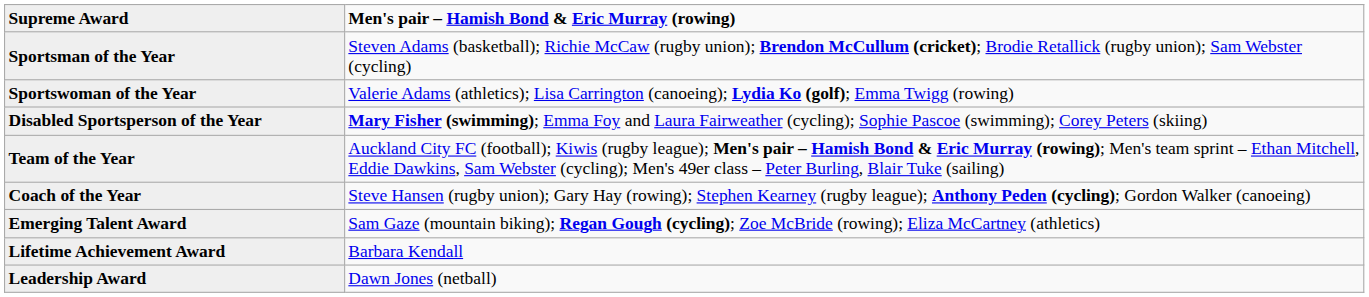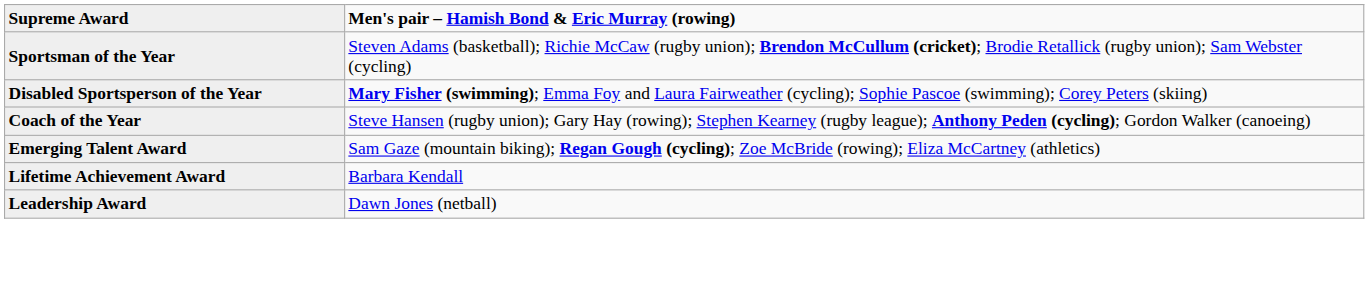 <table class=wikitable>
 <tr>
 <td style="background:#efefef; vertical-align:top;"><strong>Supreme Award</strong></td>
 <td><strong>Men's pair – <a href='#'>Hamish Bond</a> & <a href='#'>Eric Murray</a> (rowing)</strong></td>
 </tr>
 <tr>
 <td style="background:#efefef;"><strong>Sportsman of the Year</strong></td>
 <td><a href='#'>Steven Adams</a> (basketball); <a href='#'>Richie McCaw</a> (rugby union); <strong><a href='#'>Brendon McCullum</a> (cricket)</strong>; <a href='#'>Brodie Retallick</a> (rugby union); <a href='#'>Sam Webster</a> (cycling)</td>
 </tr>
 <tr>
-<td style="background:#efefef;"><strong>Sportswoman of the Year</strong></td>
-<td><a href='#'>Valerie Adams</a> (athletics); <a href='#'>Lisa Carrington</a> (canoeing); <strong><a href='#'>Lydia Ko</a> (golf)</strong>; <a href='#'>Emma Twigg</a> (rowing)</td>
-</tr>
-<tr>
 <td style="background:#efefef;"><strong>Disabled Sportsperson of the Year</strong></td>
 <td><strong><a href='#'>Mary Fisher</a> (swimming)</strong>; <a href='#'>Emma Foy</a> and <a href='#'>Laura Fairweather</a> (cycling); <a href='#'>Sophie Pascoe</a> (swimming); <a href='#'>Corey Peters</a> (skiing)</td>
-</tr>
-<tr>
-<td style="background:#efefef;"><strong>Team of the Year</strong></td>
-<td><a href='#'>Auckland City FC</a> (football); <a href='#'>Kiwis</a> (rugby league); <strong>Men's pair – <a href='#'>Hamish Bond</a> & <a href='#'>Eric Murray</a> (rowing)</strong>; Men's team sprint – <a href='#'>Ethan Mitchell</a>, <a href='#'>Eddie Dawkins</a>, <a href='#'>Sam Webster</a> (cycling); Men's 49er class – <a href='#'>Peter Burling</a>, <a href='#'>Blair Tuke</a> (sailing)</td>
 </tr>
 <tr>
 <td style="background:#efefef;"><strong>Coach of the Year</strong></td>
 <td><a href='#'>Steve Hansen</a> (rugby union); Gary Hay (rowing); <a href='#'>Stephen Kearney</a> (rugby league); <strong><a href='#'>Anthony Peden</a> (cycling)</strong>; Gordon Walker (canoeing)</td>
 </tr>
 <tr>
 <td style="background:#efefef;"><strong>Emerging Talent Award</strong></td>
 <td><a href='#'>Sam Gaze</a> (mountain biking); <strong><a href='#'>Regan Gough</a> (cycling)</strong>; <a href='#'>Zoe McBride</a> (rowing); <a href='#'>Eliza McCartney</a> (athletics)</td>
 </tr>
 <tr>
 <td style="background:#efefef; width:25%;"><strong>Lifetime Achievement Award</strong></td>
 <td><a href='#'>Barbara Kendall</a></td>
 </tr>
 <tr>
 <td style="background:#efefef; width:25%;"><strong>Leadership Award</strong></td>
 <td><a href='#'>Dawn Jones</a> (netball)</td>
 </tr>
 </table>
